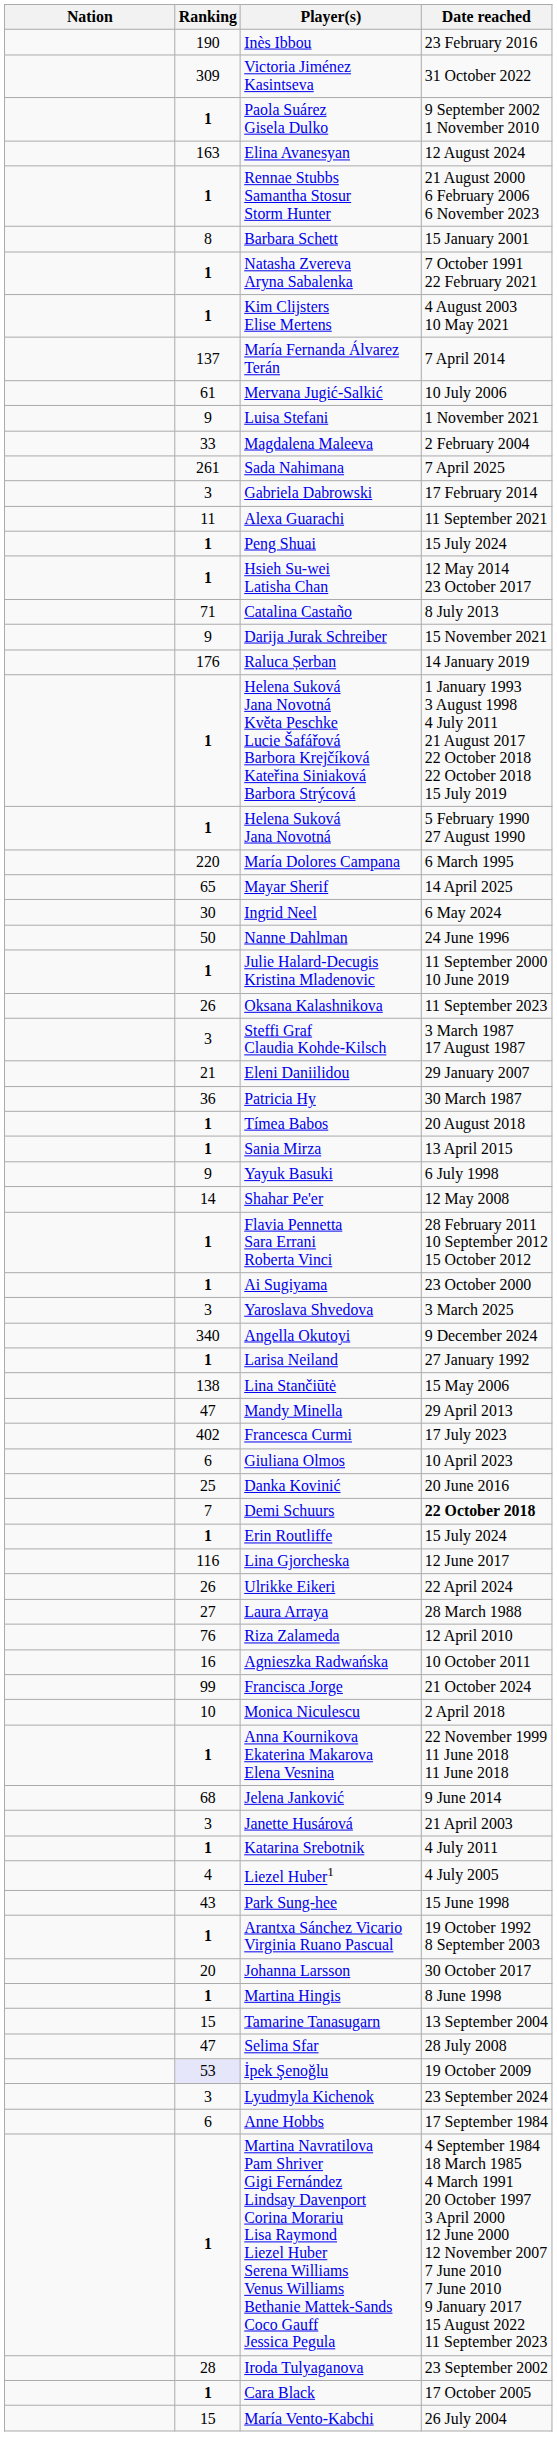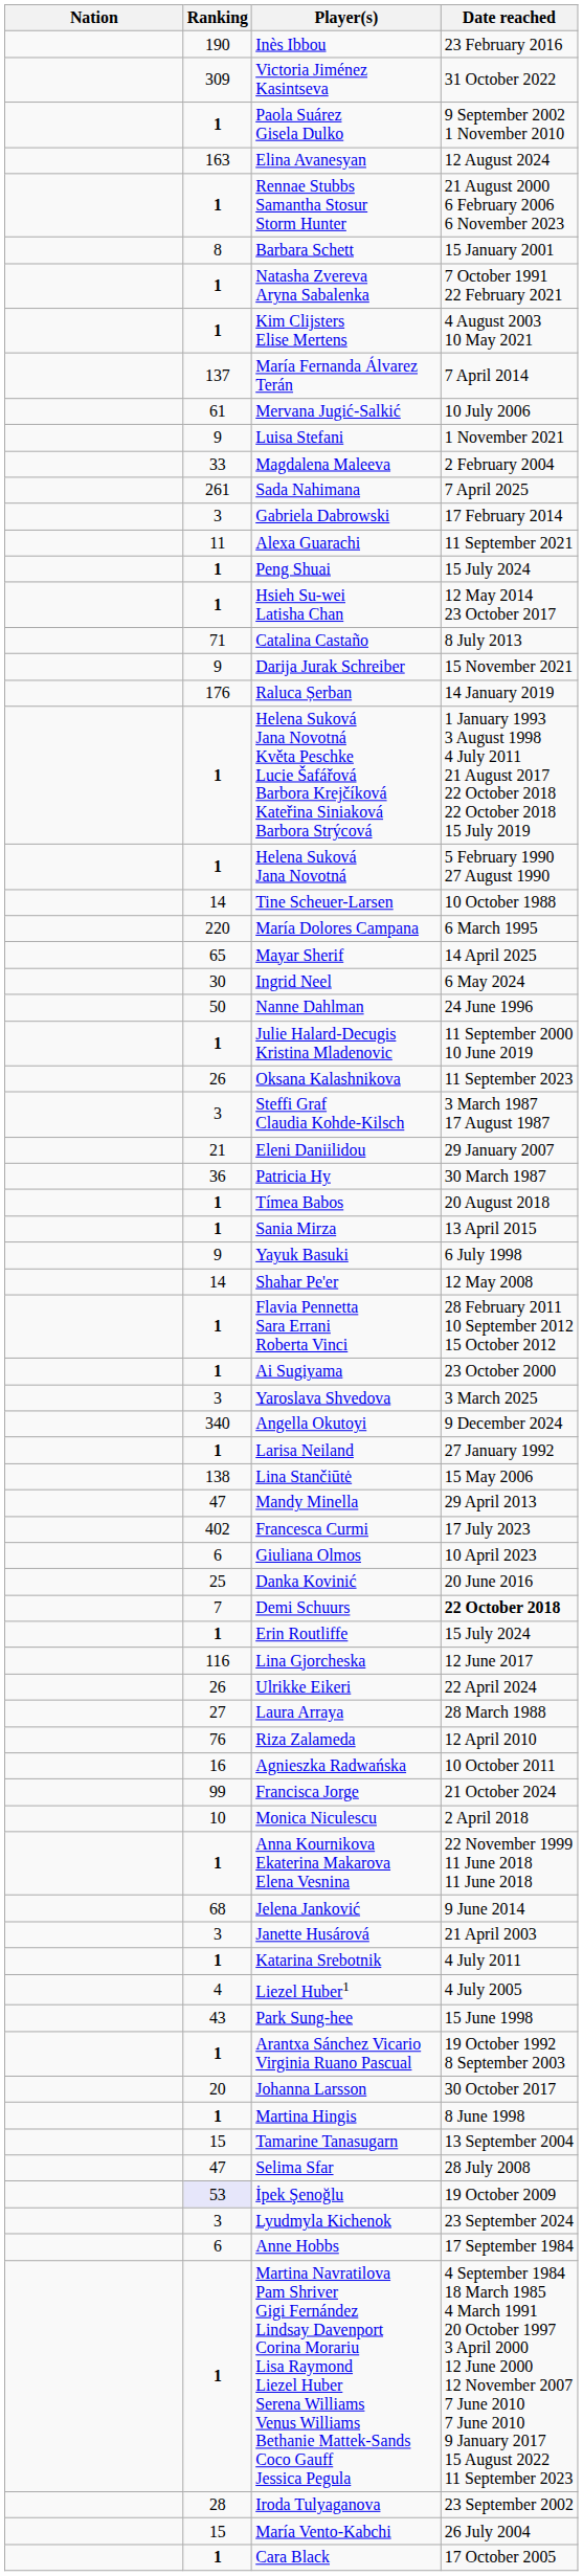 <table class="sortable wikitable">
 <tr>
 <th style="width:165px">Nation</th>
 <th>Ranking</th>
 <th style="width:175px">Player(s)</th>
 <th>Date reached</th>
 </tr>
 <tr>
 <td></td>
 <td align=center>190</td>
 <td><a href='#'>Inès Ibbou</a></td>
 <td>23 February 2016</td>
 </tr>
 <tr>
 <td></td>
 <td align=center>309</td>
 <td><a href='#'>Victoria Jiménez Kasintseva</a></td>
 <td>31 October 2022</td>
 </tr>
 <tr>
 <td></td>
 <td align=center><strong>1</strong></td>
 <td><a href='#'>Paola Suárez</a> <br> <a href='#'>Gisela Dulko</a></td>
 <td>9 September 2002 <br> 1 November 2010</td>
 </tr>
 <tr>
 <td></td>
 <td align=center>163</td>
 <td><a href='#'>Elina Avanesyan</a></td>
 <td>12 August 2024</td>
 </tr>
 <tr>
 <td></td>
 <td align=center><strong>1</strong></td>
 <td><a href='#'>Rennae Stubbs</a> <br> <a href='#'>Samantha Stosur</a> <br> <a href='#'>Storm Hunter</a></td>
 <td>21 August 2000 <br> 6 February 2006 <br> 6 November 2023</td>
 </tr>
 <tr>
 <td></td>
 <td align=center>8</td>
 <td><a href='#'>Barbara Schett</a></td>
 <td>15 January 2001</td>
 </tr>
 <tr>
 <td></td>
 <td align=center><strong>1</strong></td>
 <td><a href='#'>Natasha Zvereva</a>  <br> <a href='#'>Aryna Sabalenka</a></td>
 <td>7 October 1991 <br> 22 February 2021</td>
 </tr>
 <tr>
 <td></td>
 <td align=center><strong>1</strong></td>
 <td><a href='#'>Kim Clijsters</a> <br> <a href='#'>Elise Mertens</a></td>
 <td>4 August 2003 <br> 10 May 2021</td>
 </tr>
 <tr>
 <td></td>
 <td align=center>137</td>
 <td><a href='#'>María Fernanda Álvarez Terán</a></td>
 <td>7 April 2014</td>
 </tr>
 <tr>
 <td></td>
 <td align=center>61</td>
 <td><a href='#'>Mervana Jugić-Salkić</a></td>
 <td>10 July 2006</td>
 </tr>
 <tr>
 <td></td>
 <td align=center>9</td>
 <td><a href='#'>Luisa Stefani</a></td>
 <td>1 November 2021</td>
 </tr>
 <tr>
 <td></td>
 <td align=center>33</td>
 <td><a href='#'>Magdalena Maleeva</a></td>
 <td>2 February 2004</td>
 </tr>
 <tr>
 <td></td>
 <td align=center>261</td>
 <td><a href='#'>Sada Nahimana</a></td>
 <td>7 April 2025</td>
 </tr>
 <tr>
 <td></td>
 <td align=center>3</td>
 <td><a href='#'>Gabriela Dabrowski</a></td>
 <td>17 February 2014</td>
 </tr>
 <tr>
 <td></td>
 <td align=center>11</td>
 <td><a href='#'>Alexa Guarachi</a></td>
 <td>11 September 2021</td>
 </tr>
 <tr>
 <td></td>
 <td align=center><strong>1</strong></td>
 <td><a href='#'>Peng Shuai</a></td>
 <td>15 July 2024</td>
 </tr>
 <tr>
 <td></td>
 <td align=center><strong>1</strong></td>
 <td><a href='#'>Hsieh Su-wei</a> <br> <a href='#'>Latisha Chan</a></td>
 <td>12 May 2014 <br> 23 October 2017</td>
 </tr>
 <tr>
 <td></td>
 <td align=center>71</td>
 <td><a href='#'>Catalina Castaño</a></td>
 <td>8 July 2013</td>
 </tr>
 <tr>
 <td></td>
 <td align=center>9</td>
 <td><a href='#'>Darija Jurak Schreiber</a></td>
 <td>15 November 2021</td>
 </tr>
 <tr>
 <td></td>
 <td align=center>176</td>
 <td><a href='#'>Raluca Șerban</a></td>
 <td>14 January 2019</td>
 </tr>
 <tr>
 <td></td>
 <td align=center><strong>1</strong></td>
 <td><a href='#'>Helena Suková</a> <br> <a href='#'>Jana Novotná</a> <br> <a href='#'>Květa Peschke</a> <br> <a href='#'>Lucie Šafářová</a> <br> <a href='#'>Barbora Krejčíková</a> <br> <a href='#'>Kateřina Siniaková</a> <br> <a href='#'>Barbora Strýcová</a></td>
 <td>1 January 1993 <br> 3 August 1998 <br> 4 July 2011 <br> 21 August 2017 <br> 22 October 2018 <br> 22 October 2018 <br> 15 July 2019</td>
 </tr>
 <tr>
 <td></td>
 <td align=center><strong>1</strong></td>
 <td><a href='#'>Helena Suková</a> <br> <a href='#'>Jana Novotná</a></td>
 <td>5 February 1990 <br> 27 August 1990</td>
+</tr>
+<tr>
+<td></td>
+<td align=center>14</td>
+<td><a href='#'>Tine Scheuer-Larsen</a></td>
+<td>10 October 1988</td>
 </tr>
 <tr>
 <td></td>
 <td align=center>220</td>
 <td><a href='#'>María Dolores Campana</a></td>
 <td>6 March 1995</td>
 </tr>
 <tr>
 <td></td>
 <td align=center>65</td>
 <td><a href='#'>Mayar Sherif</a></td>
 <td>14 April 2025</td>
 </tr>
 <tr>
 <td></td>
 <td align=center>30</td>
 <td><a href='#'>Ingrid Neel</a></td>
 <td>6 May 2024</td>
 </tr>
 <tr>
 <td></td>
 <td align=center>50</td>
 <td><a href='#'>Nanne Dahlman</a></td>
 <td>24 June 1996</td>
 </tr>
 <tr>
 <td></td>
 <td align=center><strong>1</strong></td>
 <td><a href='#'>Julie Halard-Decugis</a> <br> <a href='#'>Kristina Mladenovic</a></td>
 <td>11 September 2000 <br> 10 June 2019</td>
 </tr>
 <tr>
 <td></td>
 <td align=center>26</td>
 <td><a href='#'>Oksana Kalashnikova</a></td>
 <td>11 September 2023</td>
 </tr>
 <tr>
 <td></td>
 <td align=center>3</td>
 <td><a href='#'>Steffi Graf</a> <br> <a href='#'>Claudia Kohde-Kilsch</a></td>
 <td>3 March 1987 <br> 17 August 1987</td>
 </tr>
 <tr>
 <td></td>
 <td align=center>21</td>
 <td><a href='#'>Eleni Daniilidou</a></td>
 <td>29 January 2007</td>
 </tr>
 <tr>
 <td></td>
 <td align=center>36</td>
 <td><a href='#'>Patricia Hy</a></td>
 <td>30 March 1987</td>
 </tr>
 <tr>
 <td></td>
 <td align=center><strong>1</strong></td>
 <td><a href='#'>Tímea Babos</a></td>
 <td>20 August 2018</td>
 </tr>
 <tr>
 <td></td>
 <td align=center><strong>1</strong></td>
 <td><a href='#'>Sania Mirza</a></td>
 <td>13 April 2015</td>
 </tr>
 <tr>
 <td></td>
 <td align=center>9</td>
 <td><a href='#'>Yayuk Basuki</a></td>
 <td>6 July 1998</td>
 </tr>
 <tr>
 <td></td>
 <td align=center>14</td>
 <td><a href='#'>Shahar Pe'er</a></td>
 <td>12 May 2008</td>
 </tr>
 <tr>
 <td></td>
 <td align=center><strong>1</strong></td>
 <td><a href='#'>Flavia Pennetta</a> <br> <a href='#'>Sara Errani</a> <br> <a href='#'>Roberta Vinci</a></td>
 <td>28 February 2011 <br> 10 September 2012 <br> 15 October 2012</td>
 </tr>
 <tr>
 <td></td>
 <td align=center><strong>1</strong></td>
 <td><a href='#'>Ai Sugiyama</a></td>
 <td>23 October 2000</td>
 </tr>
 <tr>
 <td></td>
 <td align=center>3</td>
 <td><a href='#'>Yaroslava Shvedova</a></td>
 <td>3 March 2025</td>
 </tr>
 <tr>
 <td></td>
 <td align=center>340</td>
 <td><a href='#'>Angella Okutoyi</a></td>
 <td>9 December 2024</td>
 </tr>
 <tr>
 <td></td>
 <td align=center><strong>1</strong></td>
 <td><a href='#'>Larisa Neiland</a></td>
 <td>27 January 1992</td>
 </tr>
 <tr>
 <td></td>
 <td align=center>138</td>
 <td><a href='#'>Lina Stančiūtė</a></td>
 <td>15 May 2006</td>
 </tr>
 <tr>
 <td></td>
 <td align=center>47</td>
 <td><a href='#'>Mandy Minella</a></td>
 <td>29 April 2013</td>
 </tr>
 <tr>
 <td></td>
 <td align=center>402</td>
 <td><a href='#'>Francesca Curmi</a></td>
 <td>17 July 2023</td>
 </tr>
 <tr>
 <td></td>
 <td align=center>6</td>
 <td><a href='#'>Giuliana Olmos</a></td>
 <td>10 April 2023</td>
 </tr>
 <tr>
 <td></td>
 <td align=center>25</td>
 <td><a href='#'>Danka Kovinić</a></td>
 <td>20 June 2016</td>
 </tr>
 <tr>
 <td></td>
 <td align=center>7</td>
 <td><a href='#'>Demi Schuurs</a></td>
 <td><strong>22 October 2018</strong></td>
 </tr>
 <tr>
 <td></td>
 <td align=center><strong>1</strong></td>
 <td><a href='#'>Erin Routliffe</a></td>
 <td>15 July 2024</td>
 </tr>
 <tr>
 <td></td>
 <td align=center>116</td>
 <td><a href='#'>Lina Gjorcheska</a></td>
 <td>12 June 2017</td>
 </tr>
 <tr>
 <td></td>
 <td align=center>26</td>
 <td><a href='#'>Ulrikke Eikeri</a></td>
 <td>22 April 2024</td>
 </tr>
 <tr>
 <td></td>
 <td align=center>27</td>
 <td><a href='#'>Laura Arraya</a></td>
 <td>28 March 1988</td>
 </tr>
 <tr>
 <td></td>
 <td align=center>76</td>
 <td><a href='#'>Riza Zalameda</a></td>
 <td>12 April 2010</td>
 </tr>
 <tr>
 <td></td>
 <td align=center>16</td>
 <td><a href='#'>Agnieszka Radwańska</a></td>
 <td>10 October 2011</td>
 </tr>
 <tr>
 <td></td>
 <td align=center>99</td>
 <td><a href='#'>Francisca Jorge</a></td>
 <td>21 October 2024</td>
 </tr>
 <tr>
 <td></td>
 <td align=center>10</td>
 <td><a href='#'>Monica Niculescu</a></td>
 <td>2 April 2018</td>
 </tr>
 <tr>
 <td></td>
 <td align=center><strong>1</strong></td>
 <td><a href='#'>Anna Kournikova</a> <br> <a href='#'>Ekaterina Makarova</a> <br> <a href='#'>Elena Vesnina</a></td>
 <td>22 November 1999 <br> 11 June 2018 <br> 11 June 2018</td>
 </tr>
 <tr>
 <td></td>
 <td align=center>68</td>
 <td><a href='#'>Jelena Janković</a></td>
 <td>9 June 2014</td>
 </tr>
 <tr>
 <td></td>
 <td align=center>3</td>
 <td><a href='#'>Janette Husárová</a></td>
 <td>21 April 2003</td>
 </tr>
 <tr>
 <td></td>
 <td align=center><strong>1</strong></td>
 <td><a href='#'>Katarina Srebotnik</a></td>
 <td>4 July 2011</td>
 </tr>
 <tr>
 <td></td>
 <td align=center>4</td>
 <td><a href='#'>Liezel Huber</a><sup>1</sup></td>
 <td>4 July 2005</td>
 </tr>
 <tr>
 <td></td>
 <td align=center>43</td>
 <td><a href='#'>Park Sung-hee</a></td>
 <td>15 June 1998</td>
 </tr>
 <tr>
 <td></td>
 <td align=center><strong>1</strong></td>
 <td><a href='#'>Arantxa Sánchez Vicario</a> <br> <a href='#'>Virginia Ruano Pascual</a></td>
 <td>19 October 1992 <br> 8 September 2003</td>
 </tr>
 <tr>
 <td></td>
 <td align=center>20</td>
 <td><a href='#'>Johanna Larsson</a></td>
 <td>30 October 2017</td>
 </tr>
 <tr>
 <td></td>
 <td align=center><strong>1</strong></td>
 <td><a href='#'>Martina Hingis</a></td>
 <td>8 June 1998</td>
 </tr>
 <tr>
 <td></td>
 <td align=center>15</td>
 <td><a href='#'>Tamarine Tanasugarn</a></td>
 <td>13 September 2004</td>
 </tr>
 <tr>
 <td></td>
 <td align=center>47</td>
 <td><a href='#'>Selima Sfar</a></td>
 <td>28 July 2008</td>
 </tr>
 <tr>
 <td></td>
 <td align=center style="background: lavender;">53</td>
 <td><a href='#'>İpek Şenoğlu</a></td>
 <td>19 October 2009</td>
 </tr>
 <tr>
 <td></td>
 <td align=center>3</td>
 <td><a href='#'>Lyudmyla Kichenok</a></td>
 <td>23 September 2024</td>
 </tr>
 <tr>
 <td></td>
 <td align=center>6</td>
 <td><a href='#'>Anne Hobbs</a></td>
 <td>17 September 1984</td>
 </tr>
 <tr>
 <td></td>
 <td align=center><strong>1</strong></td>
 <td><a href='#'>Martina Navratilova</a> <br> <a href='#'>Pam Shriver</a> <br> <a href='#'>Gigi Fernández</a> <br> <a href='#'>Lindsay Davenport</a> <br> <a href='#'>Corina Morariu</a> <br> <a href='#'>Lisa Raymond</a> <br> <a href='#'>Liezel Huber</a> <br> <a href='#'>Serena Williams</a> <br> <a href='#'>Venus Williams</a> <br> <a href='#'>Bethanie Mattek-Sands</a> <br> <a href='#'>Coco Gauff</a> <br> <a href='#'>Jessica Pegula</a></td>
 <td>4 September 1984 <br> 18 March 1985 <br> 4 March 1991 <br> 20 October 1997 <br> 3 April 2000 <br> 12 June 2000 <br> 12 November 2007 <br> 7 June 2010 <br> 7 June 2010 <br> 9 January 2017 <br> 15 August 2022 <br> 11 September 2023</td>
 </tr>
 <tr>
 <td></td>
 <td align=center>28</td>
 <td><a href='#'>Iroda Tulyaganova</a></td>
 <td>23 September 2002</td>
 </tr>
 <tr>
 <td></td>
+<td align=center>15</td>
+<td><a href='#'>María Vento-Kabchi</a></td>
+<td>26 July 2004</td>
+</tr>
+<tr>
+<td></td>
 <td align=center><strong>1</strong></td>
 <td><a href='#'>Cara Black</a></td>
 <td>17 October 2005</td>
 </tr>
-<tr>
-<td></td>
-<td align=center>15</td>
-<td><a href='#'>María Vento-Kabchi</a></td>
-<td>26 July 2004</td>
-</tr>
 </table>
